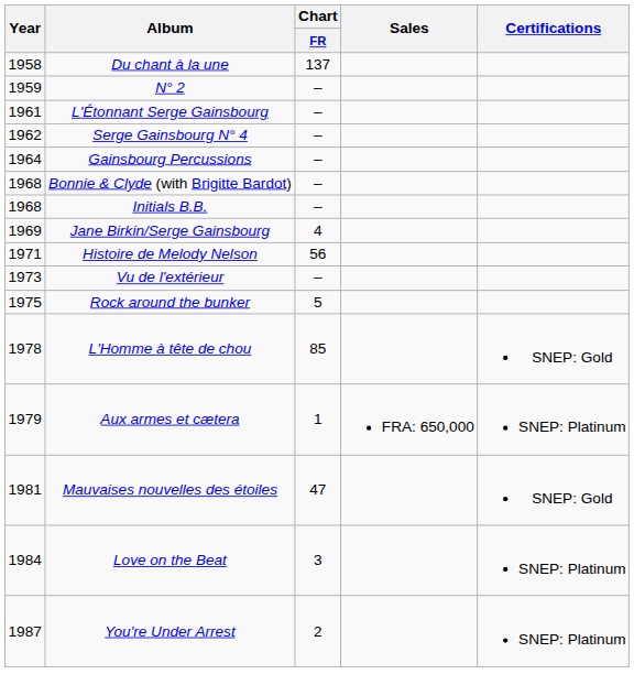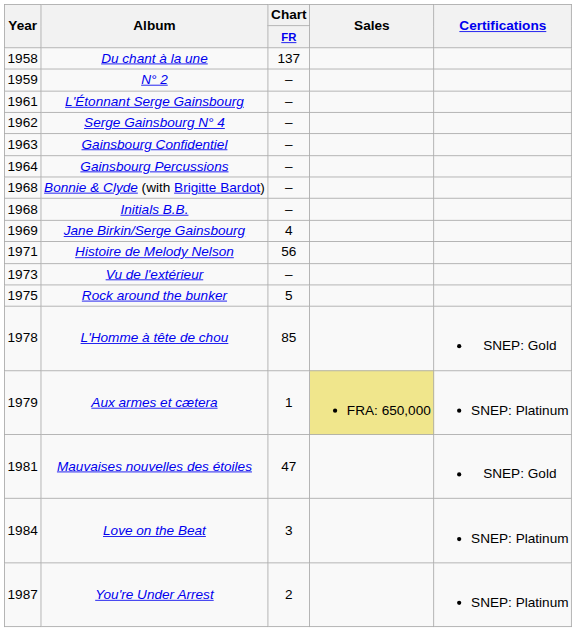 <table class="wikitable">
 <tr>
 <th style="text-align:center;" rowspan="2">Year</th>
 <th style="text-align:center;" rowspan="2">Album</th>
 <th style="text-align:center;">Chart</th>
 <th style="text-align:center;" rowspan="2">Sales</th>
 <th style="text-align:center;" rowspan="2"><a href='#'>Certifications</a></th>
 </tr>
 <tr>
 <th width="40"><small><a href='#'>FR</a></small><br></th>
 </tr>
 <tr style="text-align:center;">
 <td>1958</td>
 <td><em><a href='#'>Du chant à la une</a></em></td>
 <td>137</td>
 <td></td>
 <td></td>
 </tr>
 <tr style="text-align:center;">
 <td>1959</td>
 <td><em><a href='#'>N° 2</a></em></td>
 <td>–</td>
 <td></td>
 <td></td>
 </tr>
 <tr style="text-align:center;">
 <td>1961</td>
 <td><em><a href='#'>L'Étonnant Serge Gainsbourg</a></em></td>
 <td>–</td>
 <td></td>
 <td></td>
 </tr>
 <tr style="text-align:center;">
 <td>1962</td>
 <td><em><a href='#'>Serge Gainsbourg N° 4</a></em></td>
+<td>–</td>
+<td></td>
+<td></td>
+</tr>
+<tr style="text-align:center;">
+<td>1963</td>
+<td><em><a href='#'>Gainsbourg Confidentiel</a></em></td>
 <td>–</td>
 <td></td>
 <td></td>
 </tr>
 <tr style="text-align:center;">
 <td>1964</td>
 <td><em><a href='#'>Gainsbourg Percussions</a></em></td>
 <td>–</td>
 <td></td>
 <td></td>
 </tr>
 <tr style="text-align:center;">
 <td>1968</td>
 <td><em><a href='#'>Bonnie & Clyde</a></em> (with <a href='#'>Brigitte Bardot</a>)</td>
 <td>–</td>
 <td></td>
 <td></td>
 </tr>
 <tr style="text-align:center;">
 <td>1968</td>
 <td><em><a href='#'>Initials B.B.</a></em></td>
 <td>–</td>
 <td></td>
 <td></td>
 </tr>
 <tr style="text-align:center;">
 <td>1969</td>
 <td><em><a href='#'>Jane Birkin/Serge Gainsbourg</a></em></td>
 <td>4</td>
 <td></td>
 <td></td>
 </tr>
 <tr style="text-align:center;">
 <td>1971</td>
 <td><em><a href='#'>Histoire de Melody Nelson</a></em></td>
 <td>56</td>
 <td></td>
 <td></td>
 </tr>
 <tr style="text-align:center;">
 <td>1973</td>
 <td><em><a href='#'>Vu de l'extérieur</a></em></td>
 <td>–</td>
 <td></td>
 <td></td>
 </tr>
 <tr style="text-align:center;">
 <td>1975</td>
 <td><em><a href='#'>Rock around the bunker</a></em></td>
 <td>5</td>
 <td></td>
 <td></td>
 </tr>
 <tr style="text-align:center;">
 <td>1978</td>
 <td><em><a href='#'>L'Homme à tête de chou</a></em></td>
 <td>85</td>
 <td></td>
 <td><br><ul><li>SNEP: Gold</li></ul></td>
 </tr>
 <tr style="text-align:center;">
 <td>1979</td>
 <td><em><a href='#'>Aux armes et cætera</a></em></td>
 <td>1</td>
-<td><br><ul><li>FRA: 650,000</li></ul></td>
+<td style="background: khaki;"><br><ul><li>FRA: 650,000</li></ul></td>
 <td><br><ul><li>SNEP: Platinum</li></ul></td>
 </tr>
 <tr style="text-align:center;">
 <td>1981</td>
 <td><em><a href='#'>Mauvaises nouvelles des étoiles</a></em></td>
 <td>47</td>
 <td></td>
 <td><br><ul><li>SNEP: Gold</li></ul></td>
 </tr>
 <tr style="text-align:center;">
 <td>1984</td>
 <td><em><a href='#'>Love on the Beat</a></em></td>
 <td>3</td>
 <td></td>
 <td><br><ul><li>SNEP: Platinum</li></ul></td>
 </tr>
 <tr style="text-align:center;">
 <td>1987</td>
 <td><em><a href='#'>You're Under Arrest</a></em></td>
 <td>2</td>
 <td></td>
 <td><br><ul><li>SNEP: Platinum</li></ul></td>
 </tr>
 </table>
